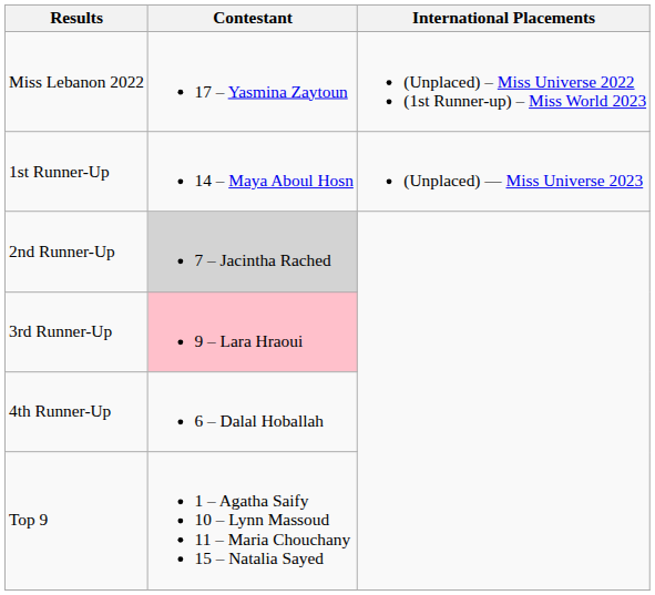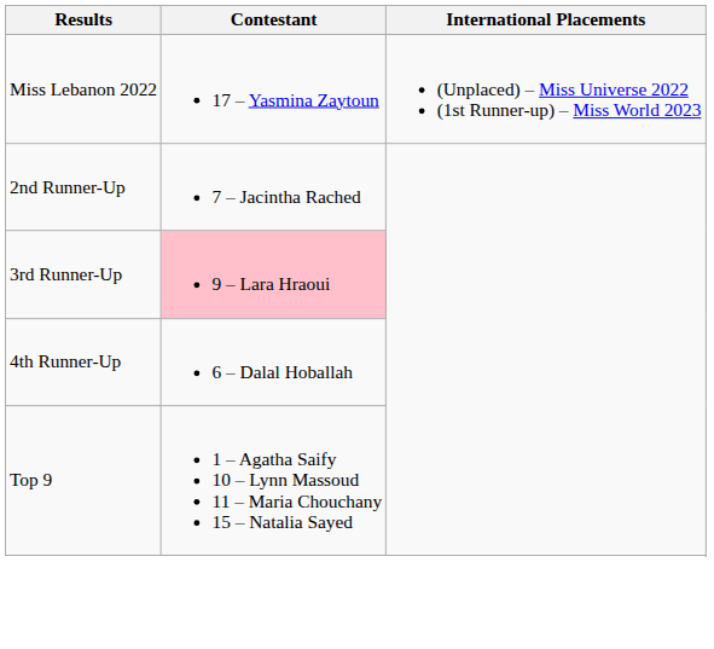 <table class="wikitable">
 <tr>
 <th>Results</th>
 <th>Contestant</th>
 <th>International Placements</th>
 </tr>
 <tr>
 <td rowspan=2>Miss Lebanon 2022</td>
 <td rowspan=2><br><ul><li>17 – <a href='#'>Yasmina Zaytoun</a></li></ul></td>
 </tr>
 <tr>
 <td><br><ul><li>(Unplaced) – <a href='#'>Miss Universe 2022</a></li><li>(1st Runner-up) – <a href='#'>Miss World 2023</a></li></ul></td>
 </tr>
 <tr>
-<td>1st Runner-Up</td>
-<td><br><ul><li>14 – <a href='#'>Maya Aboul Hosn</a></li></ul></td>
-<td><br><ul><li>(Unplaced) — <a href='#'>Miss Universe 2023</a></li></ul></td>
-</tr>
-<tr>
 <td>2nd Runner-Up</td>
-<td style="background: lightgrey;"><br><ul><li>7 – Jacintha Rached</li></ul></td>
+<td><br><ul><li>7 – Jacintha Rached</li></ul></td>
 </tr>
 <tr>
 <td>3rd Runner-Up</td>
 <td style="background: pink;"><br><ul><li>9 – Lara Hraoui</li></ul></td>
 </tr>
 <tr>
 <td>4th Runner-Up</td>
 <td><br><ul><li>6 – Dalal Hoballah</li></ul></td>
 </tr>
 <tr>
 <td>Top 9</td>
 <td><br><ul><li>1 – Agatha Saify</li><li>10 – Lynn Massoud</li><li>11 – Maria Chouchany</li><li>15 – Natalia Sayed</li></ul></td>
 </tr>
 <tr>
 </tr>
 </table>
